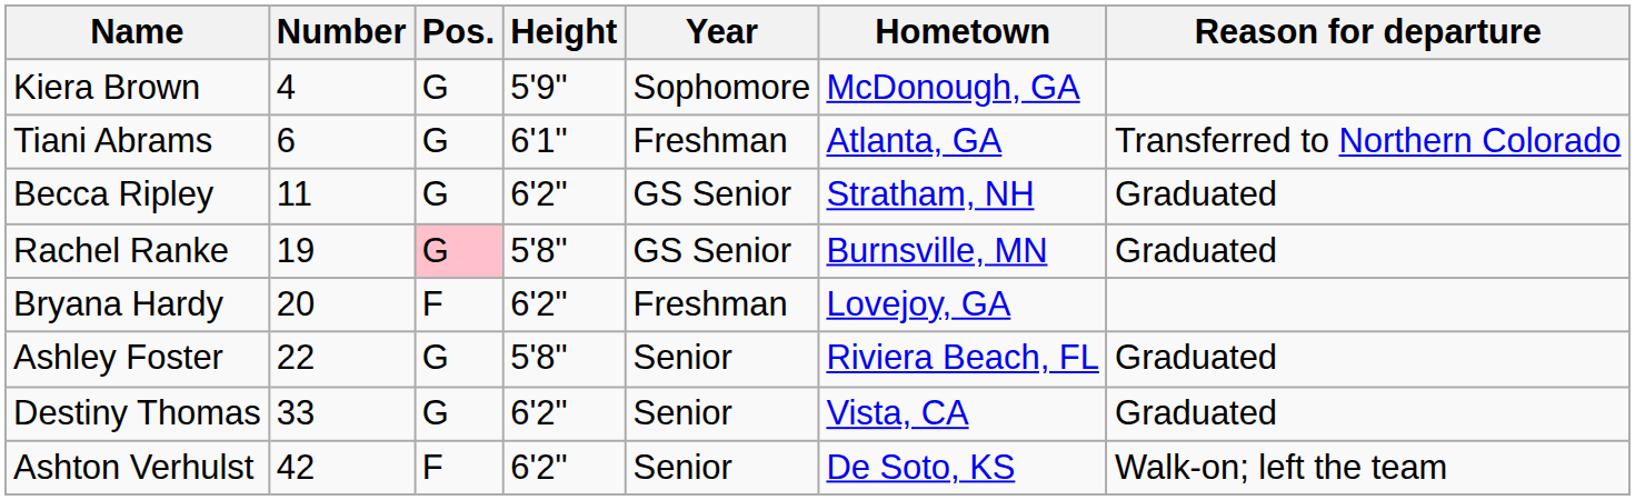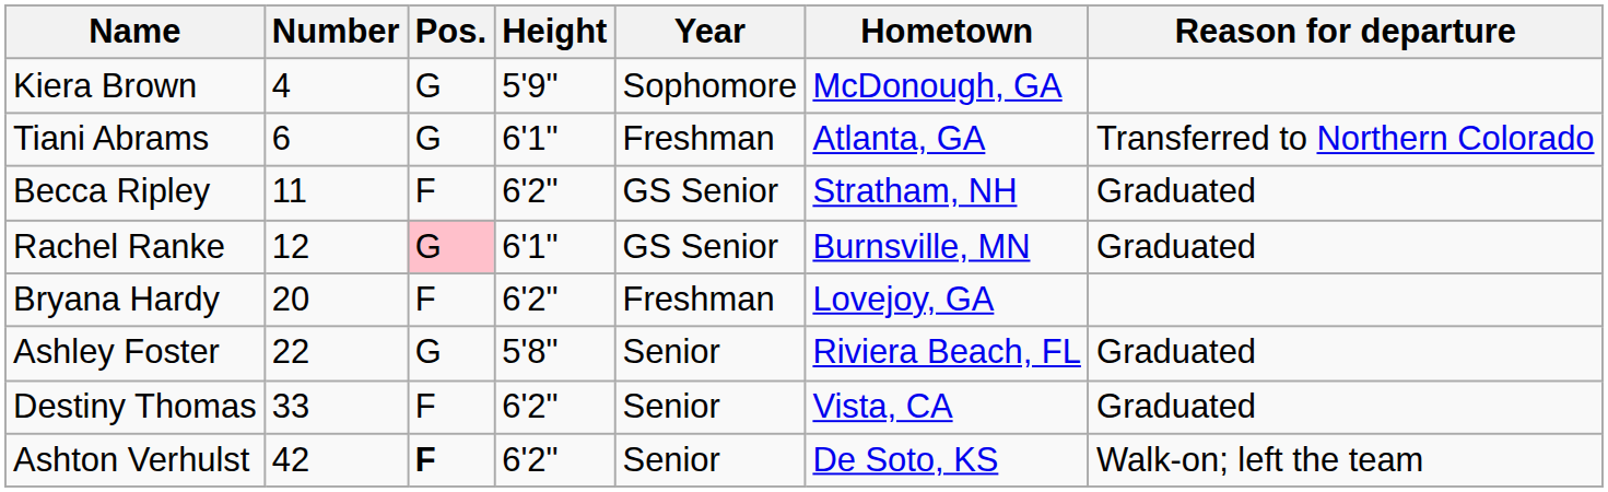 <table class="wikitable sortable" border="1">
 <tr>
 <th>Name</th>
 <th>Number</th>
 <th>Pos.</th>
 <th>Height</th>
 <th>Year</th>
 <th>Hometown</th>
 <th class="unsortable">Reason for departure</th>
 </tr>
 <tr>
 <td>Kiera Brown</td>
 <td>4</td>
 <td>G</td>
 <td>5'9"</td>
 <td> Sophomore</td>
 <td><a href='#'>McDonough, GA</a></td>
 <td></td>
 </tr>
 <tr>
 <td>Tiani Abrams</td>
 <td>6</td>
 <td>G</td>
 <td>6'1"</td>
 <td>Freshman</td>
 <td><a href='#'>Atlanta, GA</a></td>
 <td>Transferred to <a href='#'>Northern Colorado</a></td>
 </tr>
 <tr>
 <td>Becca Ripley</td>
 <td>11</td>
-<td>G</td>
+<td>F</td>
 <td>6'2"</td>
 <td>GS Senior</td>
 <td><a href='#'>Stratham, NH</a></td>
 <td>Graduated</td>
 </tr>
 <tr>
 <td>Rachel Ranke</td>
-<td>19</td>
+<td>12</td>
 <td style="background: pink;">G</td>
-<td>5'8"</td>
+<td>6'1"</td>
 <td>GS Senior</td>
 <td><a href='#'>Burnsville, MN</a></td>
 <td>Graduated</td>
 </tr>
 <tr>
 <td>Bryana Hardy</td>
 <td>20</td>
 <td>F</td>
 <td>6'2"</td>
 <td>Freshman</td>
 <td><a href='#'>Lovejoy, GA</a></td>
 <td></td>
 </tr>
 <tr>
 <td>Ashley Foster</td>
 <td>22</td>
 <td>G</td>
 <td>5'8"</td>
 <td>Senior</td>
 <td><a href='#'>Riviera Beach, FL</a></td>
 <td>Graduated</td>
 </tr>
 <tr>
 <td>Destiny Thomas</td>
 <td>33</td>
-<td>G</td>
+<td>F</td>
 <td>6'2"</td>
 <td>Senior</td>
 <td><a href='#'>Vista, CA</a></td>
 <td>Graduated</td>
 </tr>
 <tr>
 <td>Ashton Verhulst</td>
 <td>42</td>
-<td>F</td>
+<td><strong>F</strong></td>
 <td>6'2"</td>
 <td> Senior</td>
 <td><a href='#'>De Soto, KS</a></td>
 <td>Walk-on; left the team</td>
 </tr>
 </table>
